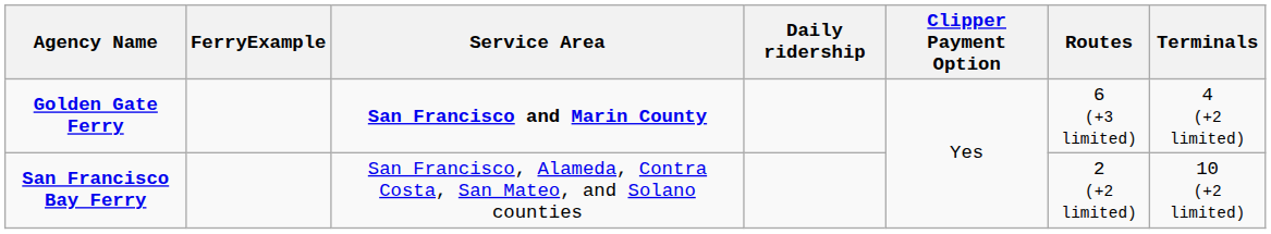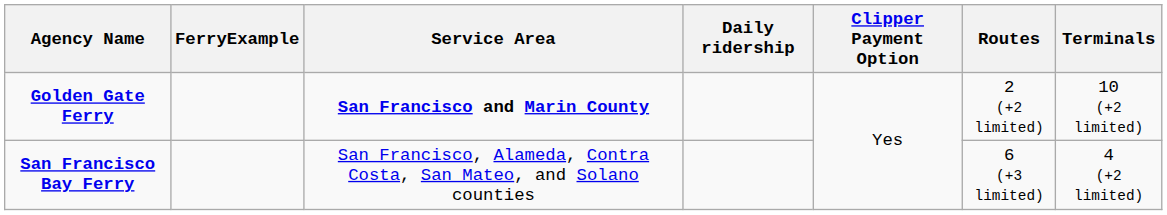 <table class="wikitable" style="text-align:center" style="font-size: 90%;">
 <tr>
 <th>Agency Name</th>
 <th>FerryExample</th>
 <th>Service Area</th>
 <th>Daily ridership</th>
 <th><a href='#'>Clipper</a> Payment Option</th>
 <th>Routes</th>
 <th>Terminals</th>
 </tr>
 <tr>
 <td><strong><a href='#'>Golden Gate Ferry</a></strong></td>
 <td></td>
 <td><strong><a href='#'>San Francisco</a> and <a href='#'>Marin County</a></strong></td>
 <td></td>
 <td rowspan=2>Yes</td>
-<td>6<br><small>(+3 limited)</small></td>
-<td>4<br><small>(+2 limited)</small></td>
+<td>2<br><small>(+2 limited)</small></td>
+<td>10<br><small>(+2 limited)</small></td>
 </tr>
 <tr>
 <td><strong><a href='#'>San Francisco Bay Ferry</a></strong></td>
 <td></td>
 <td><a href='#'>San Francisco</a>, <a href='#'>Alameda</a>, <a href='#'>Contra Costa</a>, <a href='#'>San Mateo</a>, and <a href='#'>Solano</a> counties</td>
 <td></td>
-<td>2<br><small>(+2 limited)</small></td>
-<td>10<br><small>(+2 limited)</small></td>
+<td>6<br><small>(+3 limited)</small></td>
+<td>4<br><small>(+2 limited)</small></td>
 </tr>
 </table>
